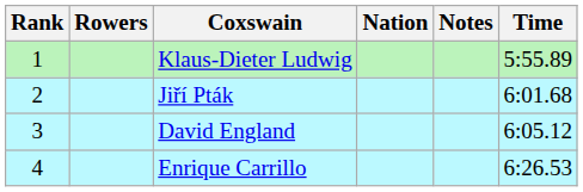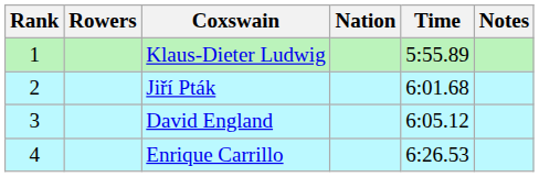 <table class="wikitable sortable" style="text-align:center">
 <tr>
 <th>Rank</th>
 <th>Rowers</th>
 <th>Coxswain</th>
 <th>Nation</th>
+<th>Time</th>
 <th>Notes</th>
-<th>Time</th>
 </tr>
 <tr bgcolor=bbf3bb>
 <td>1</td>
 <td></td>
 <td align=left><a href='#'>Klaus-Dieter Ludwig</a></td>
 <td align=left></td>
+<td>5:55.89</td>
 <td></td>
-<td>5:55.89</td>
 </tr>
 <tr bgcolor=bbf9ff>
 <td>2</td>
 <td></td>
 <td align=left><a href='#'>Jiří Pták</a></td>
 <td align=left></td>
+<td>6:01.68</td>
 <td></td>
-<td>6:01.68</td>
 </tr>
 <tr bgcolor=bbf9ff>
 <td>3</td>
 <td></td>
 <td align=left><a href='#'>David England</a></td>
 <td align=left></td>
+<td>6:05.12</td>
 <td></td>
-<td>6:05.12</td>
 </tr>
 <tr bgcolor=bbf9ff>
 <td>4</td>
 <td></td>
 <td align=left><a href='#'>Enrique Carrillo</a></td>
 <td align=left></td>
+<td>6:26.53</td>
 <td></td>
-<td>6:26.53</td>
 </tr>
 </table>
